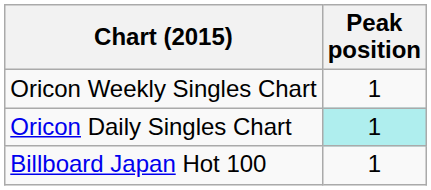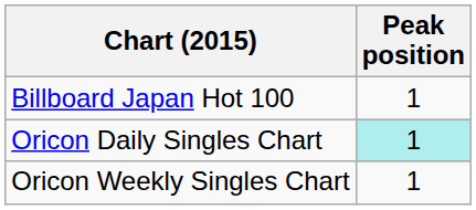 <table class="wikitable sortable">
 <tr>
 <th>Chart (2015)</th>
 <th>Peak<br>position</th>
 </tr>
 <tr>
-<td>Oricon Weekly Singles Chart</td>
+<td><a href='#'>Billboard Japan</a> Hot 100</td>
 <td align="center">1</td>
 </tr>
 <tr>
 <td><a href='#'>Oricon</a> Daily Singles Chart</td>
 <td align="center" style="background: paleturquoise;">1</td>
 </tr>
 <tr>
-<td><a href='#'>Billboard Japan</a> Hot 100</td>
+<td>Oricon Weekly Singles Chart</td>
 <td align="center">1</td>
 </tr>
 </table>
